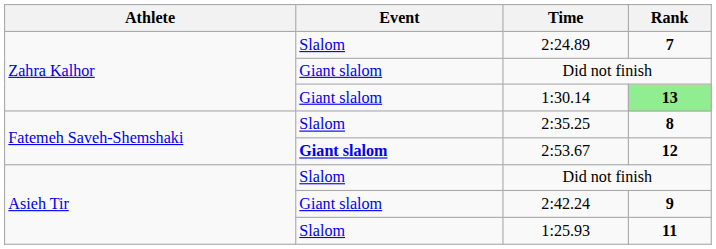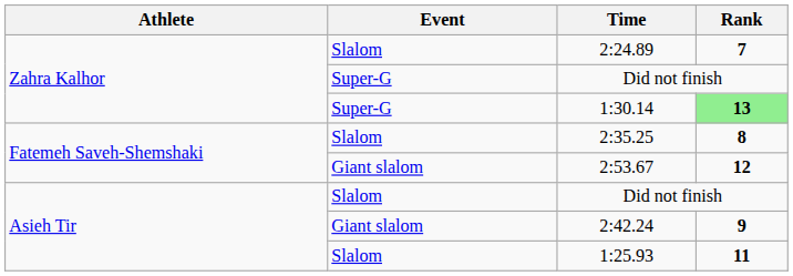 <table class="wikitable" width="50%" style="text-align:center; font-size:90%">
 <tr>
 <th width="35%">Athlete</th>
 <th width="25%">Event</th>
 <th width="15%">Time</th>
 <th width="10%">Rank</th>
 </tr>
 <tr>
 <td rowspan=3 align="left"><a href='#'>Zahra Kalhor</a></td>
 <td align="left"><a href='#'>Slalom</a></td>
 <td>2:24.89</td>
 <td><strong>7</strong></td>
 </tr>
 <tr>
-<td align="left"><a href='#'>Giant slalom</a></td>
+<td align="left"><a href='#'>Super-G</a></td>
 <td colspan=2>Did not finish</td>
 </tr>
 <tr>
-<td align="left"><a href='#'>Giant slalom</a></td>
+<td align="left"><a href='#'>Super-G</a></td>
 <td>1:30.14</td>
 <td style="background: lightgreen;"><strong>13</strong></td>
 </tr>
 <tr>
 <td rowspan=2 align="left"><a href='#'>Fatemeh Saveh-Shemshaki</a></td>
 <td align="left"><a href='#'>Slalom</a></td>
 <td>2:35.25</td>
 <td><strong>8</strong></td>
 </tr>
 <tr>
-<td align="left"><strong><a href='#'>Giant slalom</a></strong></td>
+<td align="left"><a href='#'>Giant slalom</a></td>
 <td>2:53.67</td>
 <td><strong>12</strong></td>
 </tr>
 <tr>
 <td rowspan=3 align="left"><a href='#'>Asieh Tir</a></td>
 <td align="left"><a href='#'>Slalom</a></td>
 <td colspan=2>Did not finish</td>
 </tr>
 <tr>
 <td align="left"><a href='#'>Giant slalom</a></td>
 <td>2:42.24</td>
 <td><strong>9</strong></td>
 </tr>
 <tr>
 <td align="left"><a href='#'>Slalom</a></td>
 <td>1:25.93</td>
 <td><strong>11</strong></td>
 </tr>
 </table>
